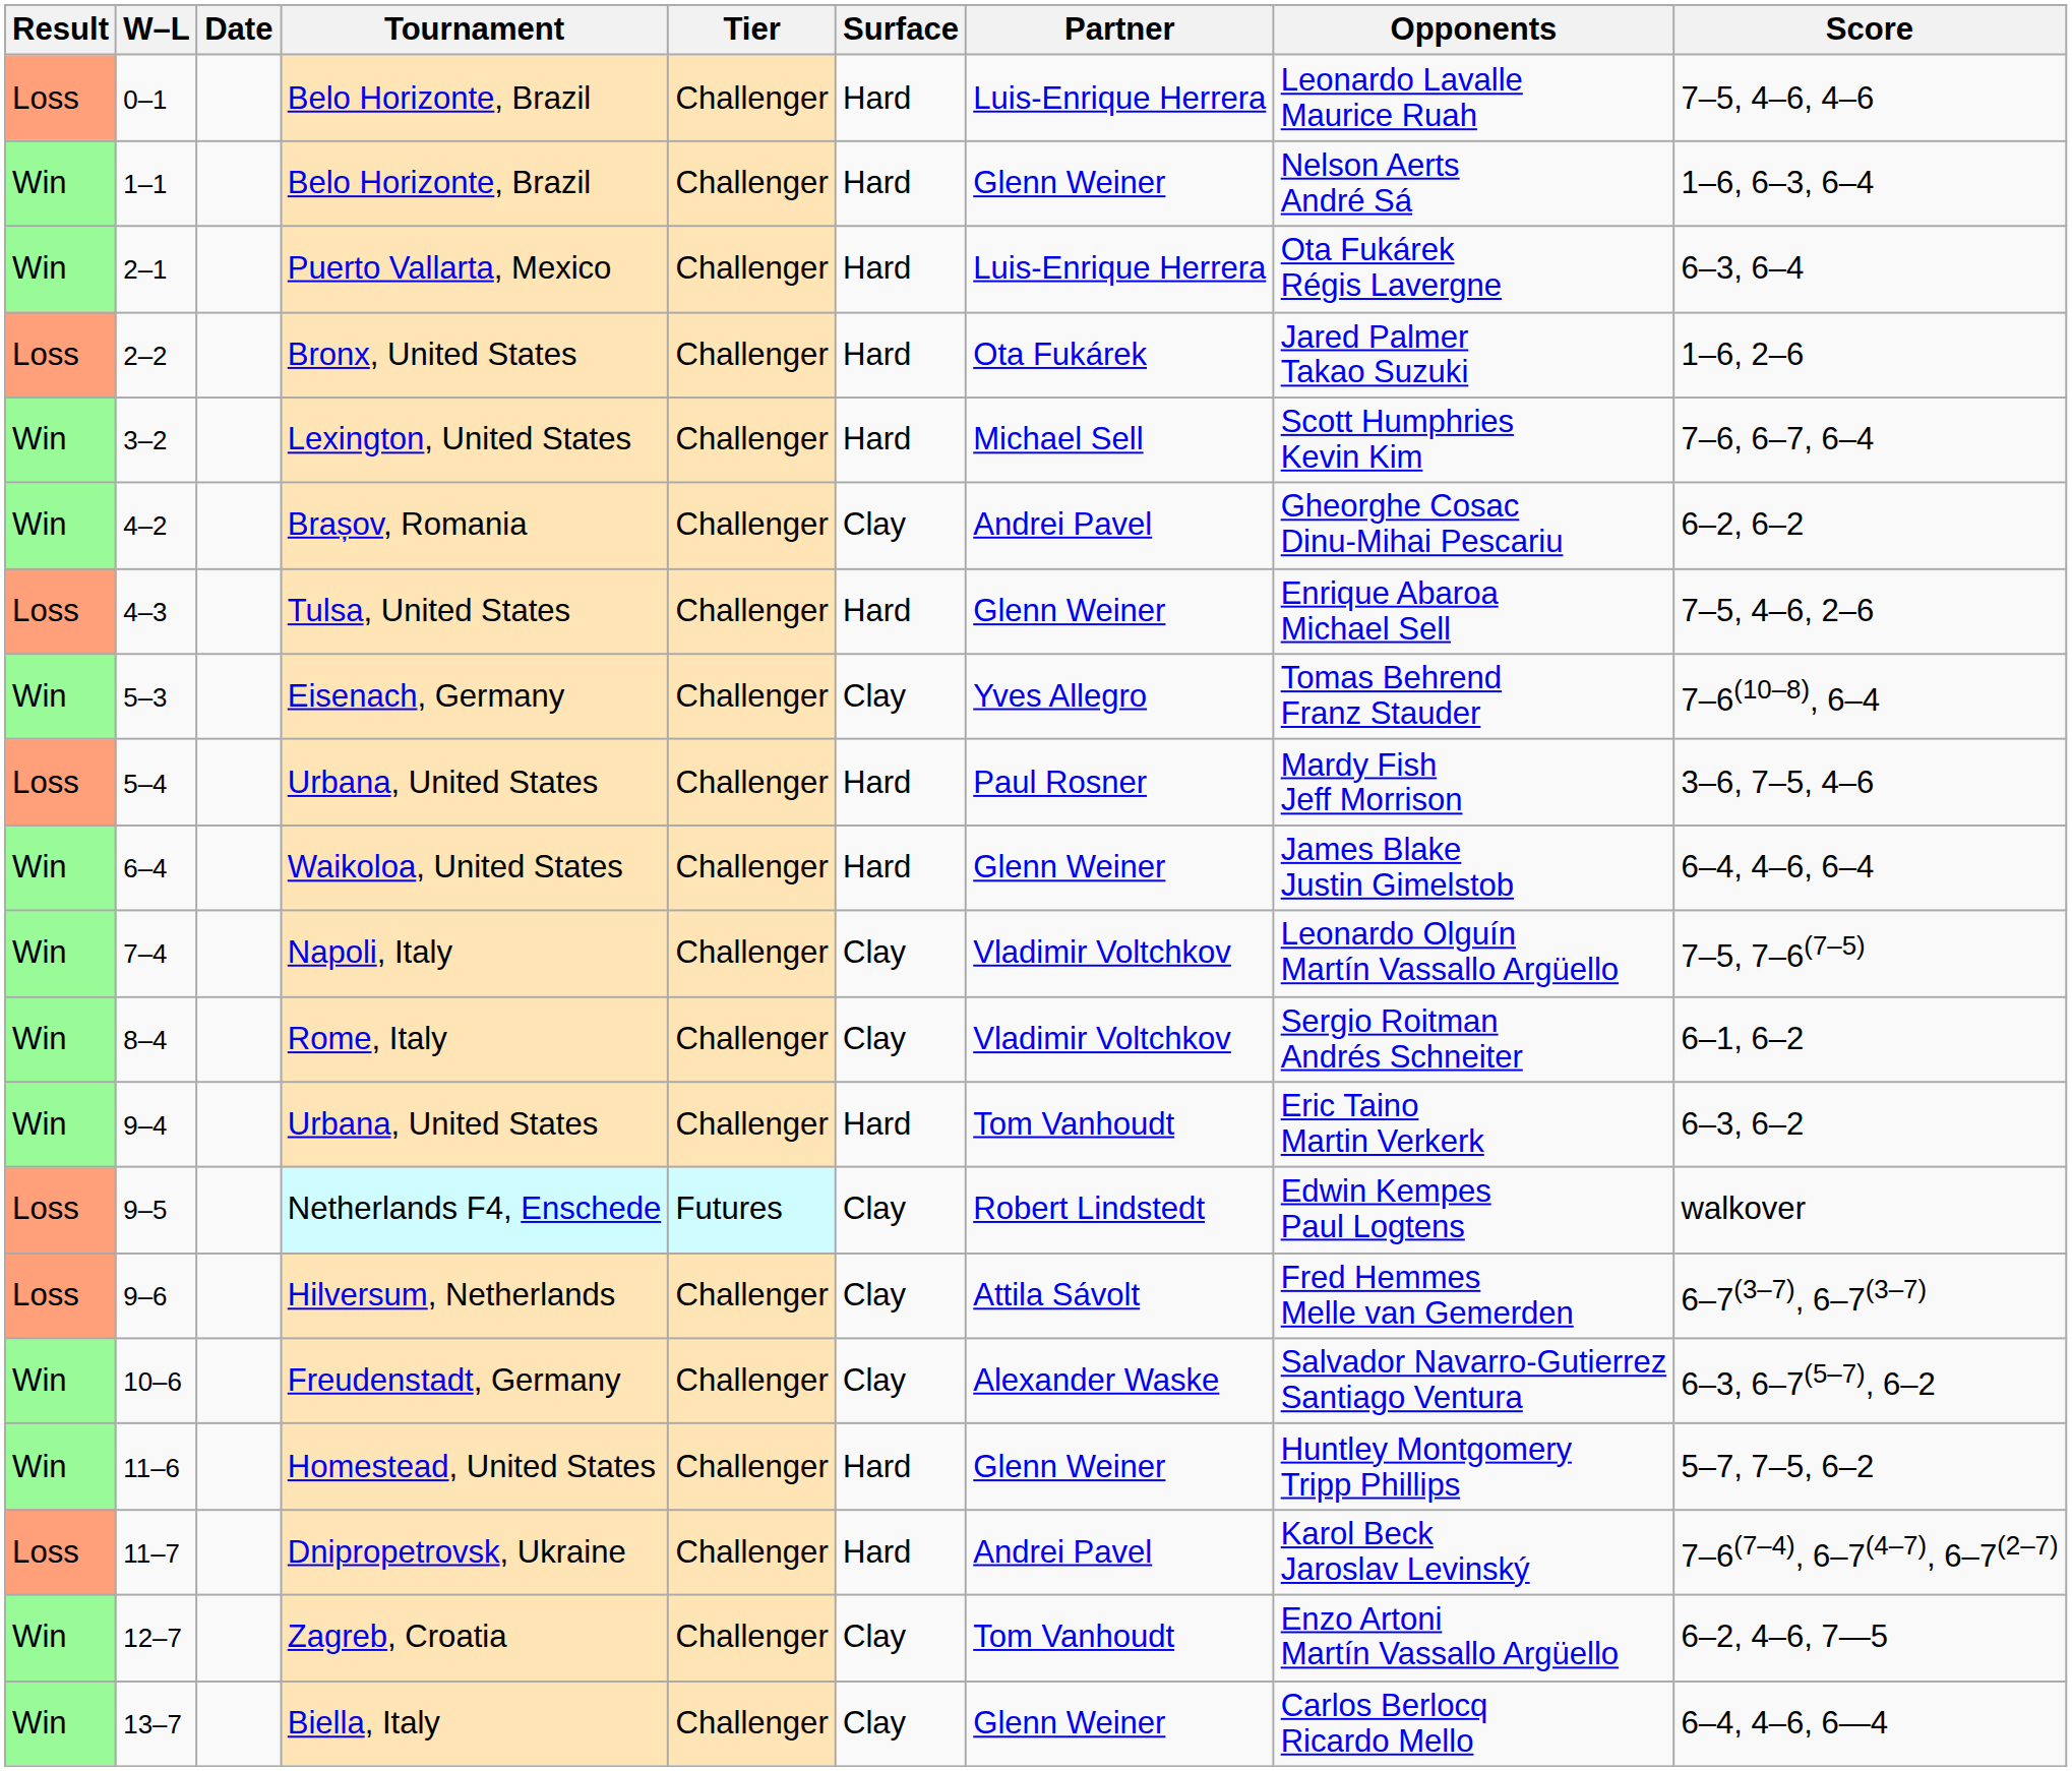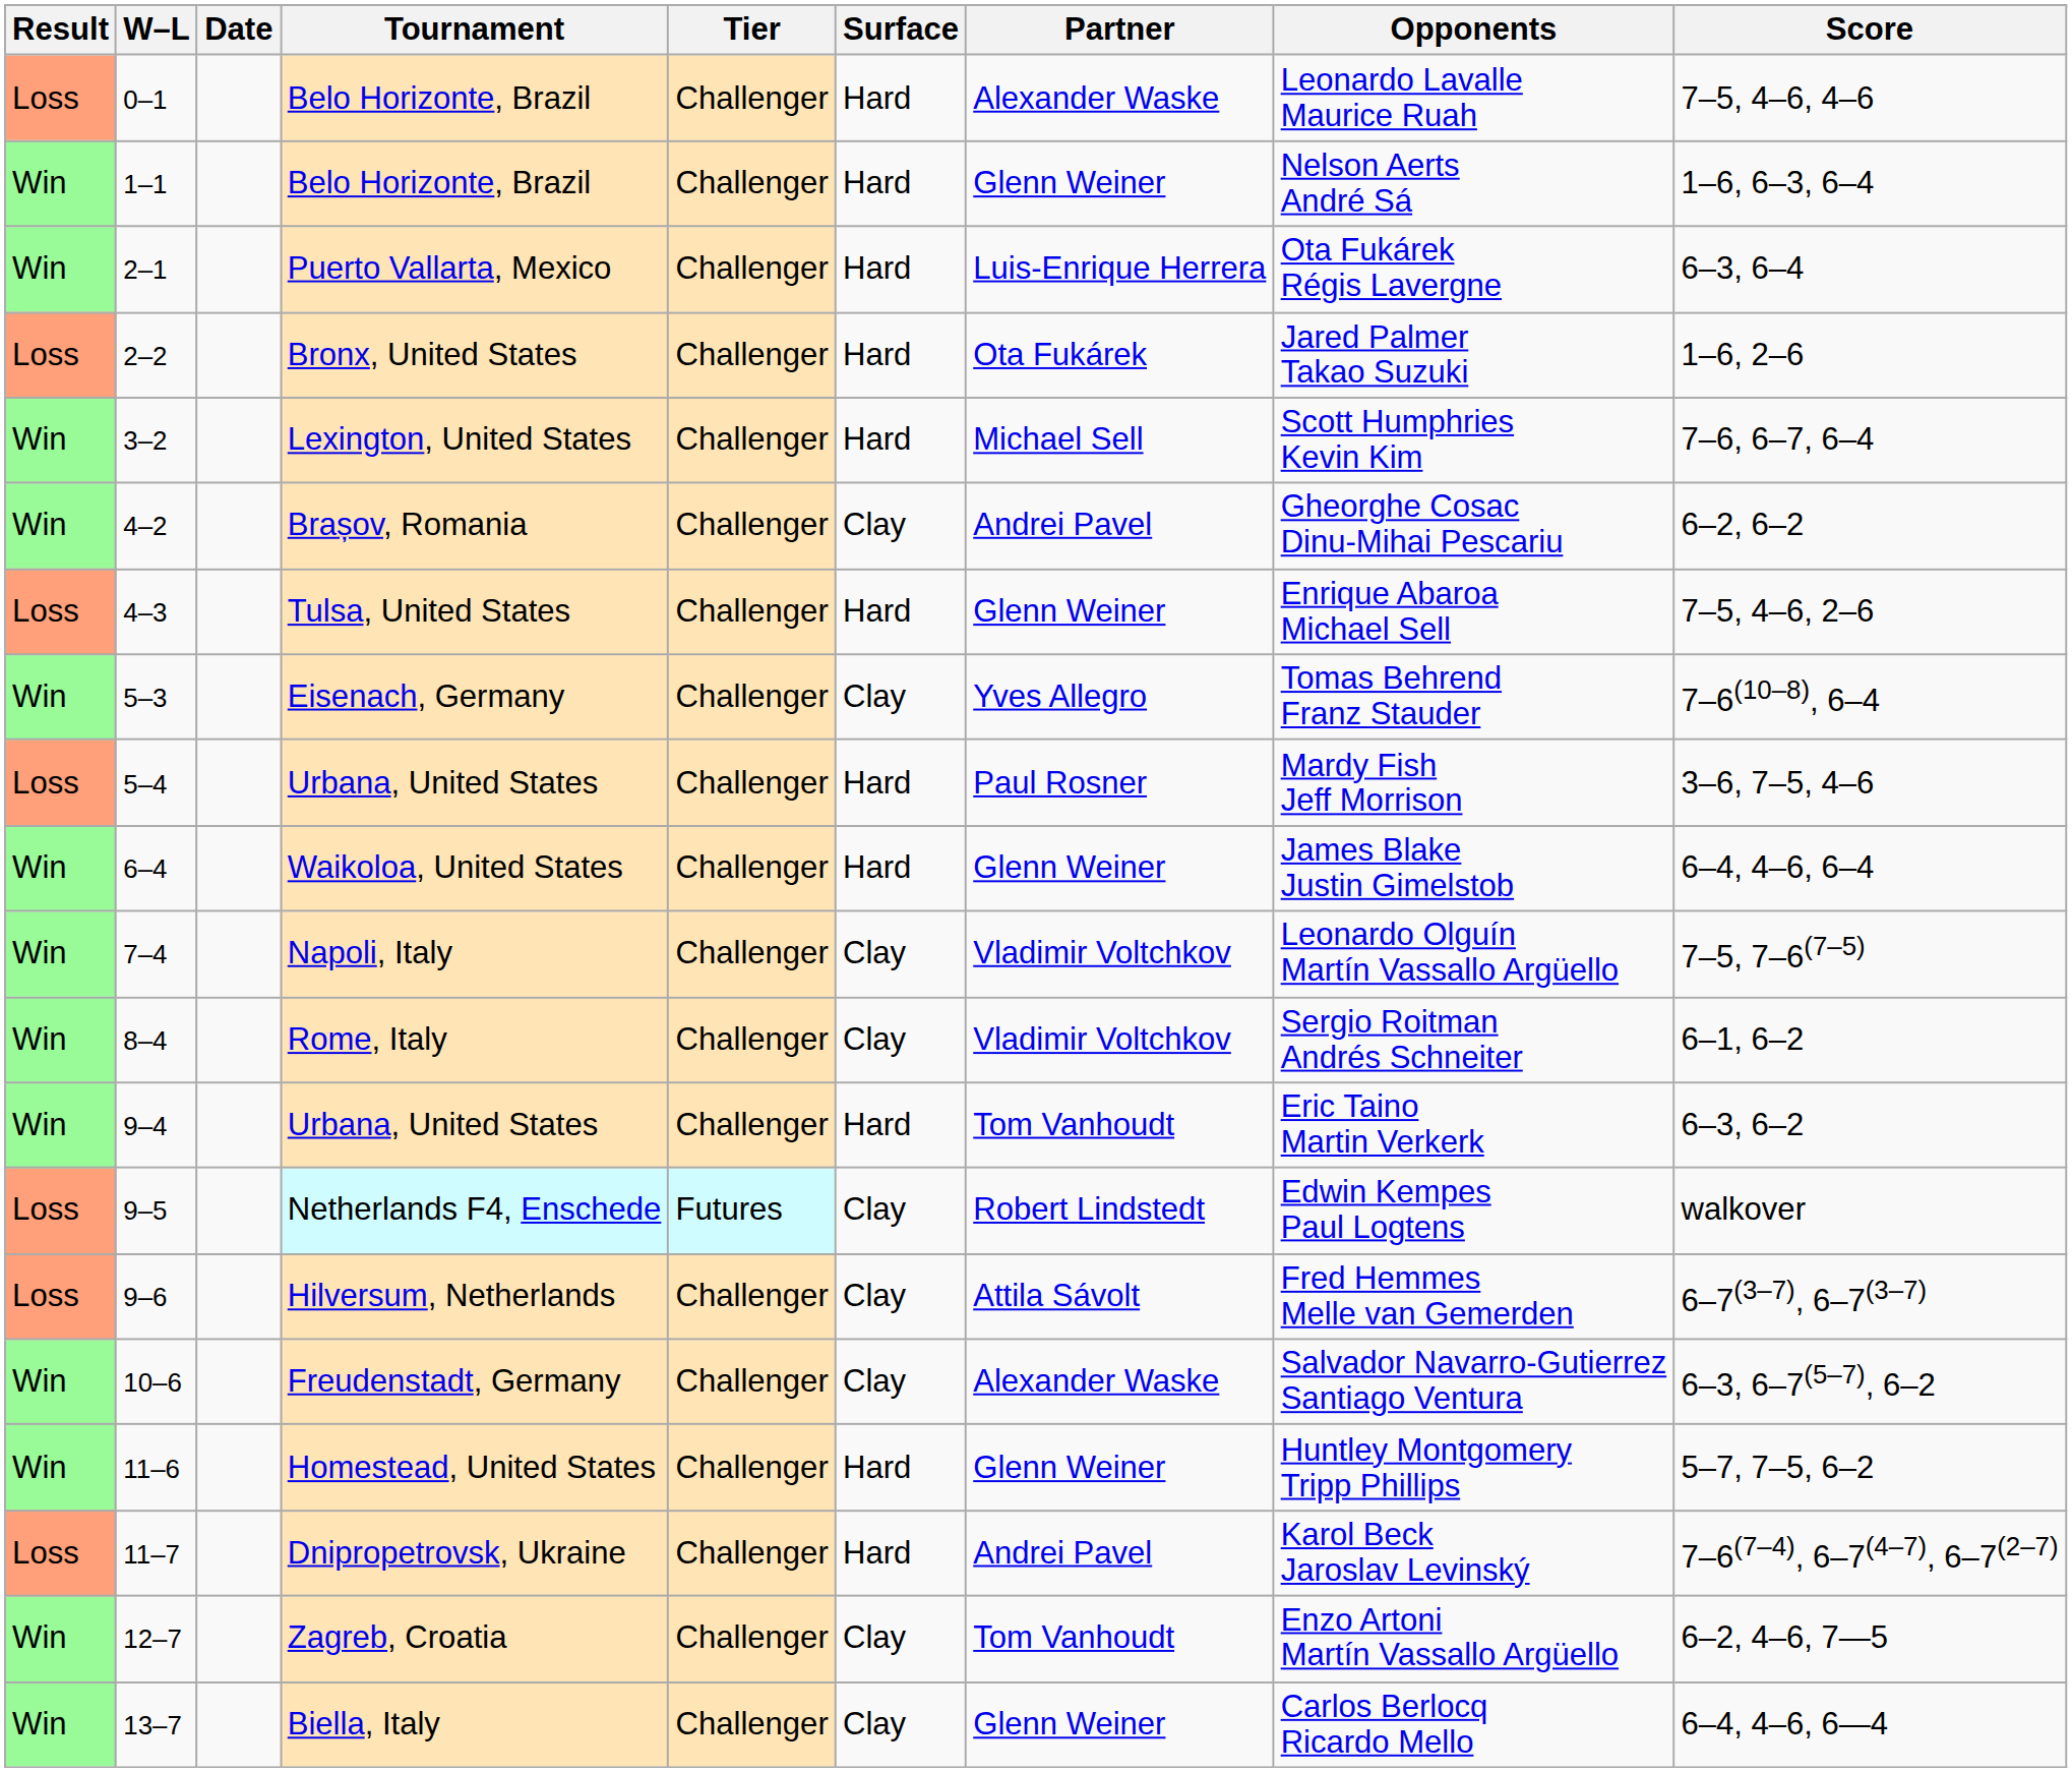 <table class="sortable wikitable">
 <tr>
 <th>Result</th>
 <th class="unsortable">W–L</th>
 <th>Date</th>
 <th>Tournament</th>
 <th>Tier</th>
 <th>Surface</th>
 <th>Partner</th>
 <th>Opponents</th>
 <th class="unsortable">Score</th>
 </tr>
 <tr>
 <td style="background:#ffa07a;">Loss</td>
 <td><small>0–1</small></td>
 <td></td>
 <td style="background:moccasin;"><a href='#'>Belo Horizonte</a>, Brazil</td>
 <td style="background:moccasin;">Challenger</td>
 <td>Hard</td>
-<td> <a href='#'>Luis-Enrique Herrera</a></td>
+<td> <a href='#'>Alexander Waske</a></td>
 <td> <a href='#'>Leonardo Lavalle</a> <br>  <a href='#'>Maurice Ruah</a></td>
 <td>7–5, 4–6, 4–6</td>
 </tr>
 <tr>
 <td style="background:#98fb98;">Win</td>
 <td><small>1–1</small></td>
 <td></td>
 <td style="background:moccasin;"><a href='#'>Belo Horizonte</a>, Brazil</td>
 <td style="background:moccasin;">Challenger</td>
 <td>Hard</td>
 <td> <a href='#'>Glenn Weiner</a></td>
 <td> <a href='#'>Nelson Aerts</a> <br>  <a href='#'>André Sá</a></td>
 <td>1–6, 6–3, 6–4</td>
 </tr>
 <tr>
 <td style="background:#98fb98;">Win</td>
 <td><small>2–1</small></td>
 <td></td>
 <td style="background:moccasin;"><a href='#'>Puerto Vallarta</a>, Mexico</td>
 <td style="background:moccasin;">Challenger</td>
 <td>Hard</td>
 <td> <a href='#'>Luis-Enrique Herrera</a></td>
 <td> <a href='#'>Ota Fukárek</a> <br>  <a href='#'>Régis Lavergne</a></td>
 <td>6–3, 6–4</td>
 </tr>
 <tr>
 <td style="background:#ffa07a;">Loss</td>
 <td><small>2–2</small></td>
 <td></td>
 <td style="background:moccasin;"><a href='#'>Bronx</a>, United States</td>
 <td style="background:moccasin;">Challenger</td>
 <td>Hard</td>
 <td> <a href='#'>Ota Fukárek</a></td>
 <td> <a href='#'>Jared Palmer</a> <br>  <a href='#'>Takao Suzuki</a></td>
 <td>1–6, 2–6</td>
 </tr>
 <tr>
 <td style="background:#98fb98;">Win</td>
 <td><small>3–2</small></td>
 <td></td>
 <td style="background:moccasin;"><a href='#'>Lexington</a>, United States</td>
 <td style="background:moccasin;">Challenger</td>
 <td>Hard</td>
 <td> <a href='#'>Michael Sell</a></td>
 <td> <a href='#'>Scott Humphries</a> <br>  <a href='#'>Kevin Kim</a></td>
 <td>7–6, 6–7, 6–4</td>
 </tr>
 <tr>
 <td style="background:#98fb98;">Win</td>
 <td><small>4–2</small></td>
 <td></td>
 <td style="background:moccasin;"><a href='#'>Brașov</a>, Romania</td>
 <td style="background:moccasin;">Challenger</td>
 <td>Clay</td>
 <td> <a href='#'>Andrei Pavel</a></td>
 <td> <a href='#'>Gheorghe Cosac</a> <br>  <a href='#'>Dinu-Mihai Pescariu</a></td>
 <td>6–2, 6–2</td>
 </tr>
 <tr>
 <td style="background:#ffa07a;">Loss</td>
 <td><small>4–3</small></td>
 <td></td>
 <td style="background:moccasin;"><a href='#'>Tulsa</a>, United States</td>
 <td style="background:moccasin;">Challenger</td>
 <td>Hard</td>
 <td> <a href='#'>Glenn Weiner</a></td>
 <td> <a href='#'>Enrique Abaroa</a> <br>  <a href='#'>Michael Sell</a></td>
 <td>7–5, 4–6, 2–6</td>
 </tr>
 <tr>
 <td style="background:#98fb98;">Win</td>
 <td><small>5–3</small></td>
 <td></td>
 <td style="background:moccasin;"><a href='#'>Eisenach</a>, Germany</td>
 <td style="background:moccasin;">Challenger</td>
 <td>Clay</td>
 <td> <a href='#'>Yves Allegro</a></td>
 <td> <a href='#'>Tomas Behrend</a> <br>  <a href='#'>Franz Stauder</a></td>
 <td>7–6<sup>(10–8)</sup>, 6–4</td>
 </tr>
 <tr>
 <td style="background:#ffa07a;">Loss</td>
 <td><small>5–4</small></td>
 <td></td>
 <td style="background:moccasin;"><a href='#'>Urbana</a>, United States</td>
 <td style="background:moccasin;">Challenger</td>
 <td>Hard</td>
 <td> <a href='#'>Paul Rosner</a></td>
 <td> <a href='#'>Mardy Fish</a> <br>  <a href='#'>Jeff Morrison</a></td>
 <td>3–6, 7–5, 4–6</td>
 </tr>
 <tr>
 <td style="background:#98fb98;">Win</td>
 <td><small>6–4</small></td>
 <td></td>
 <td style="background:moccasin;"><a href='#'>Waikoloa</a>, United States</td>
 <td style="background:moccasin;">Challenger</td>
 <td>Hard</td>
 <td> <a href='#'>Glenn Weiner</a></td>
 <td> <a href='#'>James Blake</a> <br>  <a href='#'>Justin Gimelstob</a></td>
 <td>6–4, 4–6, 6–4</td>
 </tr>
 <tr>
 <td style="background:#98fb98;">Win</td>
 <td><small>7–4</small></td>
 <td></td>
 <td style="background:moccasin;"><a href='#'>Napoli</a>, Italy</td>
 <td style="background:moccasin;">Challenger</td>
 <td>Clay</td>
 <td> <a href='#'>Vladimir Voltchkov</a></td>
 <td> <a href='#'>Leonardo Olguín</a> <br>  <a href='#'>Martín Vassallo Argüello</a></td>
 <td>7–5, 7–6<sup>(7–5)</sup></td>
 </tr>
 <tr>
 <td style="background:#98fb98;">Win</td>
 <td><small>8–4</small></td>
 <td></td>
 <td style="background:moccasin;"><a href='#'>Rome</a>, Italy</td>
 <td style="background:moccasin;">Challenger</td>
 <td>Clay</td>
 <td> <a href='#'>Vladimir Voltchkov</a></td>
 <td> <a href='#'>Sergio Roitman</a> <br>  <a href='#'>Andrés Schneiter</a></td>
 <td>6–1, 6–2</td>
 </tr>
 <tr>
 <td style="background:#98fb98;">Win</td>
 <td><small>9–4</small></td>
 <td></td>
 <td style="background:moccasin;"><a href='#'>Urbana</a>, United States</td>
 <td style="background:moccasin;">Challenger</td>
 <td>Hard</td>
 <td> <a href='#'>Tom Vanhoudt</a></td>
 <td> <a href='#'>Eric Taino</a> <br>  <a href='#'>Martin Verkerk</a></td>
 <td>6–3, 6–2</td>
 </tr>
 <tr>
 <td style="background:#ffa07a;">Loss</td>
 <td><small>9–5</small></td>
 <td></td>
 <td style="background:#cffcff;">Netherlands F4, <a href='#'>Enschede</a></td>
 <td style="background:#cffcff;">Futures</td>
 <td>Clay</td>
 <td> <a href='#'>Robert Lindstedt</a></td>
 <td> <a href='#'>Edwin Kempes</a> <br>  <a href='#'>Paul Logtens</a></td>
 <td>walkover</td>
 </tr>
 <tr>
 <td style="background:#ffa07a;">Loss</td>
 <td><small>9–6</small></td>
 <td></td>
 <td style="background:moccasin;"><a href='#'>Hilversum</a>, Netherlands</td>
 <td style="background:moccasin;">Challenger</td>
 <td>Clay</td>
 <td> <a href='#'>Attila Sávolt</a></td>
 <td> <a href='#'>Fred Hemmes</a> <br>  <a href='#'>Melle van Gemerden</a></td>
 <td>6–7<sup>(3–7)</sup>, 6–7<sup>(3–7)</sup></td>
 </tr>
 <tr>
 <td style="background:#98fb98;">Win</td>
 <td><small>10–6</small></td>
 <td></td>
 <td style="background:moccasin;"><a href='#'>Freudenstadt</a>, Germany</td>
 <td style="background:moccasin;">Challenger</td>
 <td>Clay</td>
 <td> <a href='#'>Alexander Waske</a></td>
 <td> <a href='#'>Salvador Navarro-Gutierrez</a> <br>  <a href='#'>Santiago Ventura</a></td>
 <td>6–3, 6–7<sup>(5–7)</sup>, 6–2</td>
 </tr>
 <tr>
 <td style="background:#98fb98;">Win</td>
 <td><small>11–6</small></td>
 <td></td>
 <td style="background:moccasin;"><a href='#'>Homestead</a>, United States</td>
 <td style="background:moccasin;">Challenger</td>
 <td>Hard</td>
 <td> <a href='#'>Glenn Weiner</a></td>
 <td> <a href='#'>Huntley Montgomery</a> <br>  <a href='#'>Tripp Phillips</a></td>
 <td>5–7, 7–5, 6–2</td>
 </tr>
 <tr>
 <td style="background:#ffa07a;">Loss</td>
 <td><small>11–7</small></td>
 <td></td>
 <td style="background:moccasin;"><a href='#'>Dnipropetrovsk</a>, Ukraine</td>
 <td style="background:moccasin;">Challenger</td>
 <td>Hard</td>
 <td> <a href='#'>Andrei Pavel</a></td>
 <td> <a href='#'>Karol Beck</a> <br>  <a href='#'>Jaroslav Levinský</a></td>
 <td>7–6<sup>(7–4)</sup>, 6–7<sup>(4–7)</sup>, 6–7<sup>(2–7)</sup></td>
 </tr>
 <tr>
 <td style="background:#98fb98;">Win</td>
 <td><small>12–7</small></td>
 <td></td>
 <td style="background:moccasin;"><a href='#'>Zagreb</a>, Croatia</td>
 <td style="background:moccasin;">Challenger</td>
 <td>Clay</td>
 <td> <a href='#'>Tom Vanhoudt</a></td>
 <td> <a href='#'>Enzo Artoni</a> <br>  <a href='#'>Martín Vassallo Argüello</a></td>
 <td>6–2, 4–6, 7—5</td>
 </tr>
 <tr>
 <td style="background:#98fb98;">Win</td>
 <td><small>13–7</small></td>
 <td></td>
 <td style="background:moccasin;"><a href='#'>Biella</a>, Italy</td>
 <td style="background:moccasin;">Challenger</td>
 <td>Clay</td>
 <td> <a href='#'>Glenn Weiner</a></td>
 <td> <a href='#'>Carlos Berlocq</a> <br>  <a href='#'>Ricardo Mello</a></td>
 <td>6–4, 4–6, 6—4</td>
 </tr>
 </table>
